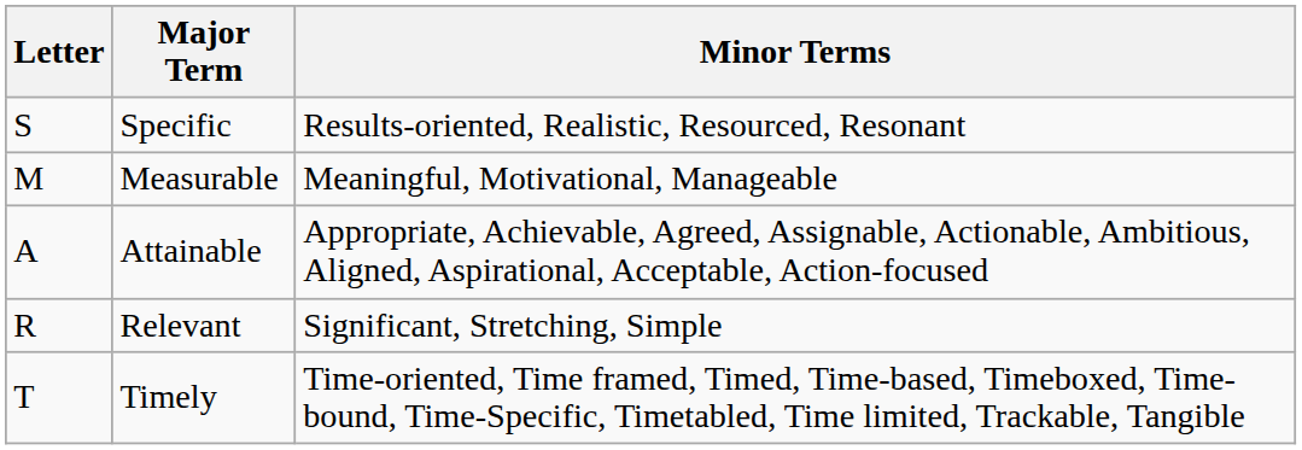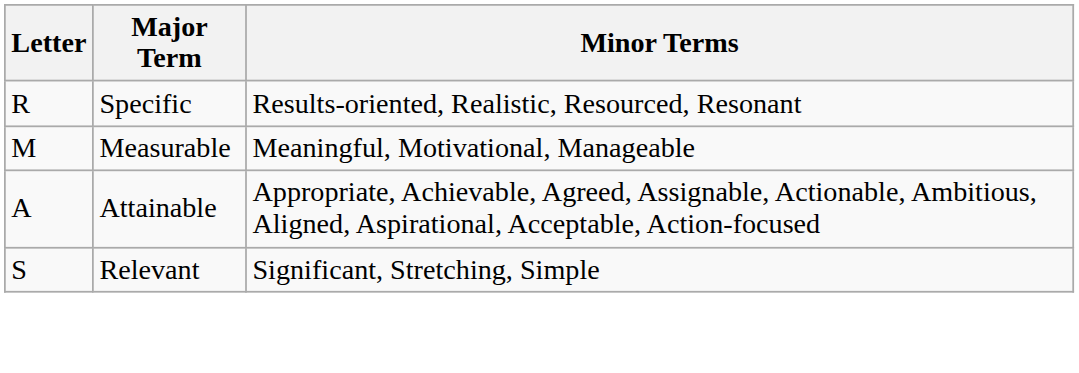 <table class="wikitable">
 <tr>
 <th>Letter</th>
 <th>Major Term</th>
 <th>Minor Terms</th>
 </tr>
 <tr>
-<td>S</td>
+<td>R</td>
 <td>Specific</td>
 <td>Results-oriented, Realistic, Resourced, Resonant</td>
 </tr>
 <tr>
 <td>M</td>
 <td>Measurable</td>
 <td>Meaningful, Motivational, Manageable</td>
 </tr>
 <tr>
 <td>A</td>
 <td>Attainable</td>
 <td>Appropriate, Achievable, Agreed, Assignable, Actionable, Ambitious, Aligned, Aspirational, Acceptable, Action-focused</td>
 </tr>
 <tr>
-<td>R</td>
+<td>S</td>
 <td>Relevant</td>
 <td>Significant, Stretching, Simple</td>
 </tr>
-<tr>
-<td>T</td>
-<td>Timely</td>
-<td>Time-oriented, Time framed, Timed, Time-based, Timeboxed, Time-bound, Time-Specific, Timetabled, Time limited, Trackable, Tangible</td>
-</tr>
 </table>
